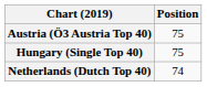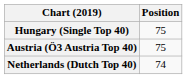 <table class="wikitable sortable plainrowheaders" style="text-align:center">
 <tr>
 <th scope="col">Chart (2019)</th>
 <th scope="col">Position</th>
 </tr>
 <tr>
-<th scope="row">Austria (Ö3 Austria Top 40)</th>
+<th scope="row">Hungary (Single Top 40)</th>
 <td>75</td>
 </tr>
 <tr>
-<th scope="row">Hungary (Single Top 40)</th>
+<th scope="row">Austria (Ö3 Austria Top 40)</th>
 <td>75</td>
 </tr>
 <tr>
 <th scope="row">Netherlands (Dutch Top 40)</th>
 <td>74</td>
 </tr>
 </table>
